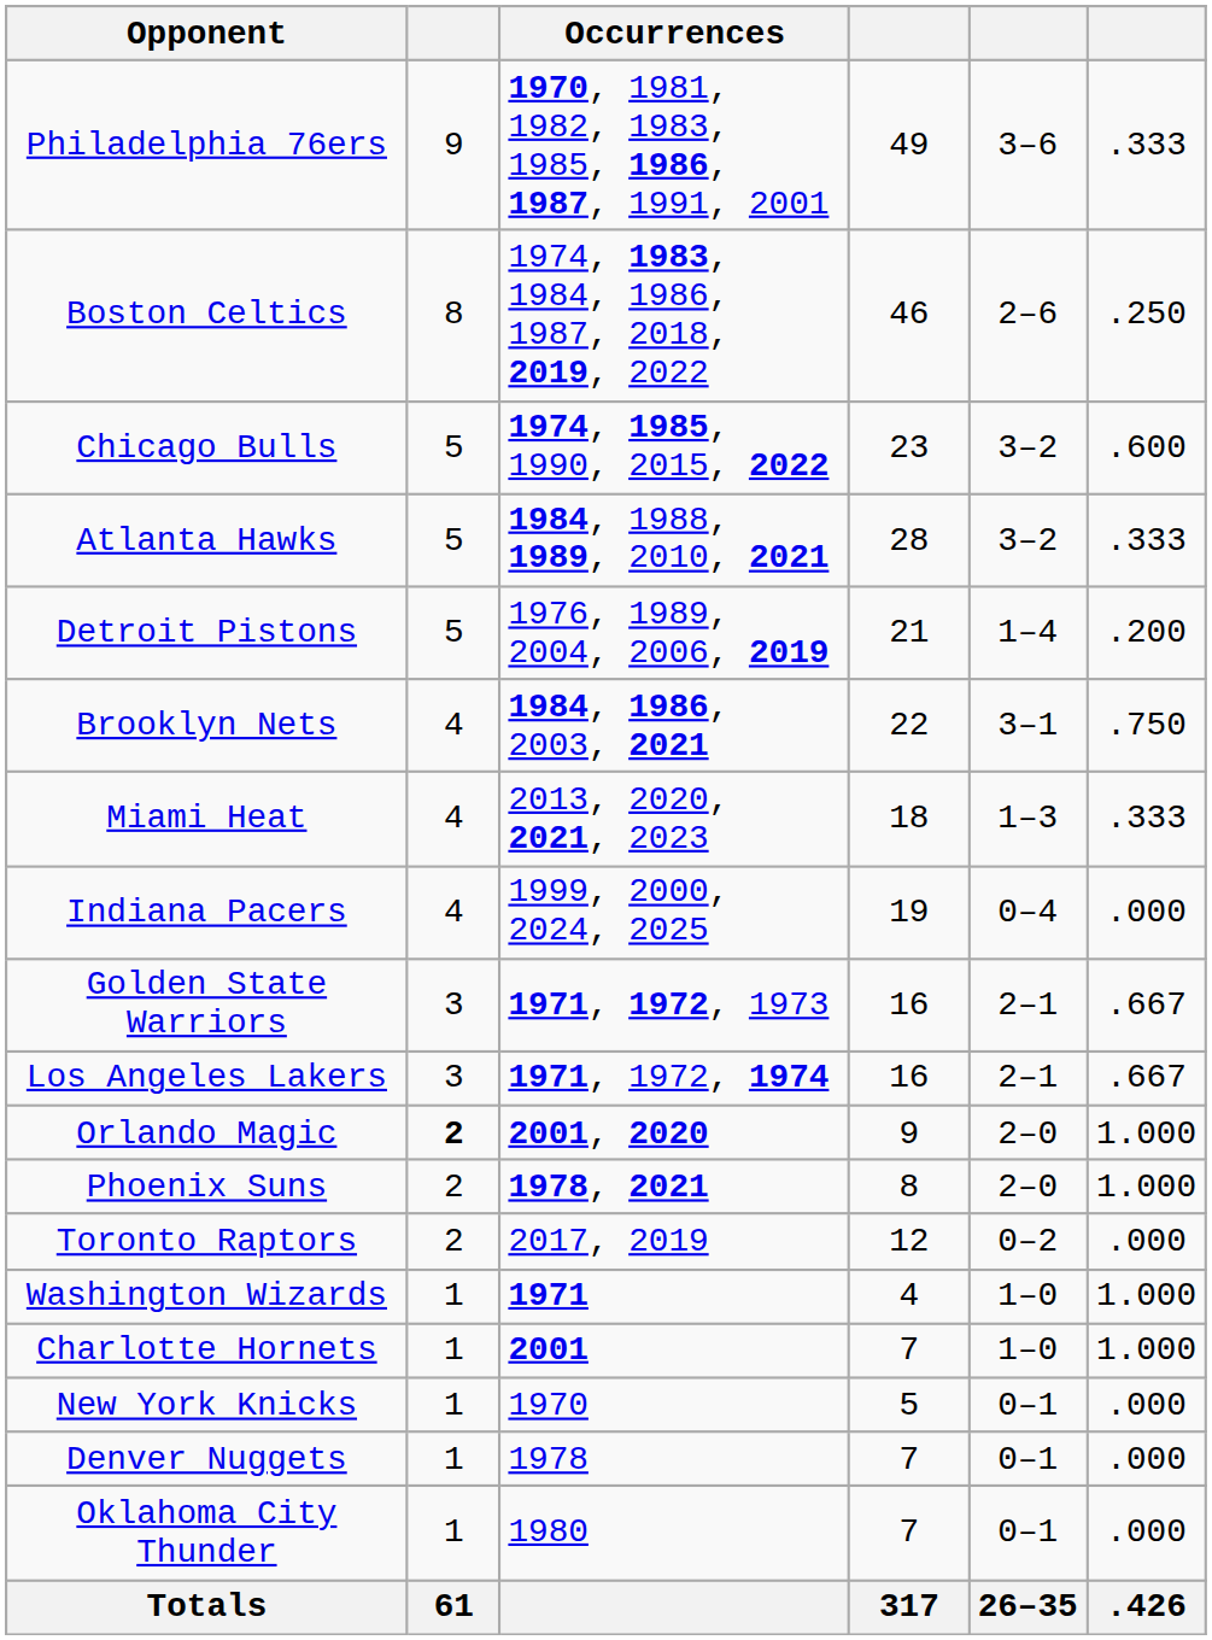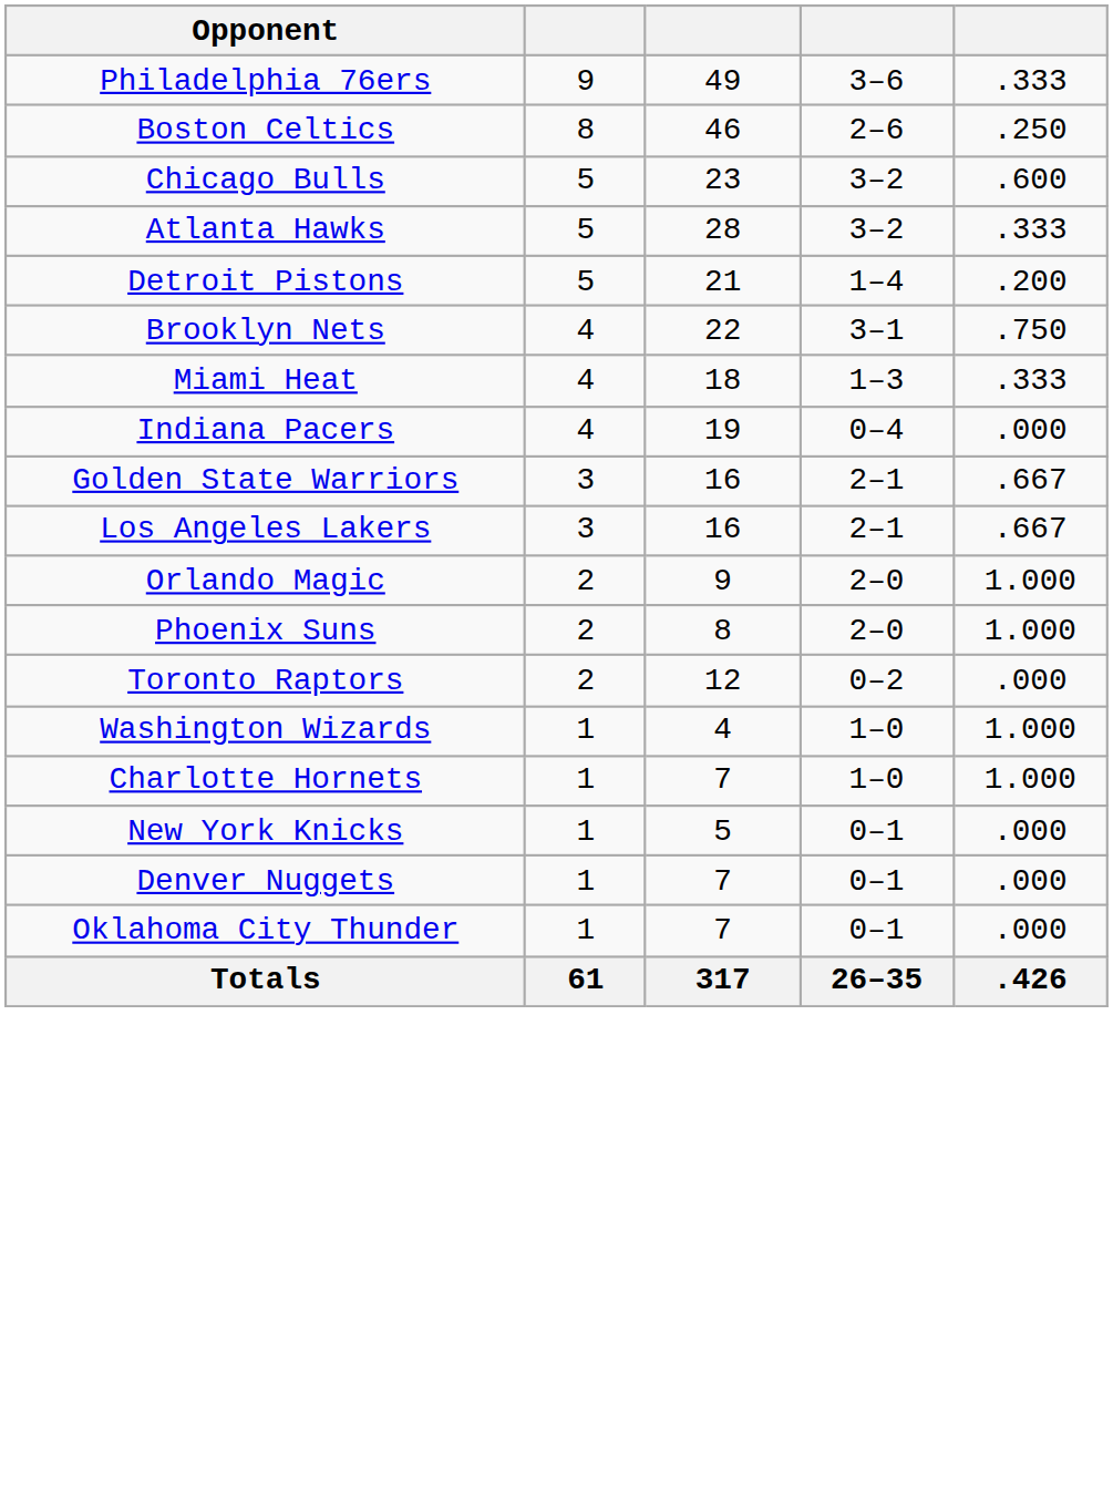 <table class="wikitable sortable" style="text-align: center; width: 75%;">
 <tr>
 <th width="150">Opponent</th>
 <th width="30"></th>
-<th>Occurrences</th>
 <th width="40"></th>
 <th width="40"></th>
 <th width="40"></th>
 </tr>
 <tr>
 <td><a href='#'>Philadelphia 76ers</a></td>
 <td>9</td>
-<td align=left><strong><a href='#'>1970</a></strong>, <a href='#'>1981</a>, <a href='#'>1982</a>, <a href='#'>1983</a>, <a href='#'>1985</a>, <strong><a href='#'>1986</a></strong>, <strong><a href='#'>1987</a></strong>, <a href='#'>1991</a>, <a href='#'>2001</a></td>
 <td>49</td>
 <td>3–6</td>
 <td>.333</td>
 </tr>
 <tr>
 <td><a href='#'>Boston Celtics</a></td>
 <td>8</td>
-<td align=left><a href='#'>1974</a>, <strong><a href='#'>1983</a></strong>, <a href='#'>1984</a>, <a href='#'>1986</a>, <a href='#'>1987</a>, <a href='#'>2018</a>, <strong><a href='#'>2019</a></strong>, <a href='#'>2022</a></td>
 <td>46</td>
 <td>2–6</td>
 <td>.250</td>
 </tr>
 <tr>
 <td><a href='#'>Chicago Bulls</a></td>
 <td>5</td>
-<td align=left><strong><a href='#'>1974</a></strong>, <strong><a href='#'>1985</a></strong>, <a href='#'>1990</a>, <a href='#'>2015</a>, <strong><a href='#'>2022</a></strong></td>
 <td>23</td>
 <td>3–2</td>
 <td>.600</td>
 </tr>
 <tr>
 <td><a href='#'>Atlanta Hawks</a></td>
 <td>5</td>
-<td align=left><strong><a href='#'>1984</a></strong>, <a href='#'>1988</a>, <strong><a href='#'>1989</a></strong>, <a href='#'>2010</a>, <strong><a href='#'>2021</a></strong></td>
 <td>28</td>
 <td>3–2</td>
 <td>.333</td>
 </tr>
 <tr>
 <td><a href='#'>Detroit Pistons</a></td>
 <td>5</td>
-<td align=left><a href='#'>1976</a>, <a href='#'>1989</a>, <a href='#'>2004</a>, <a href='#'>2006</a>, <strong><a href='#'>2019</a></strong></td>
 <td>21</td>
 <td>1–4</td>
 <td>.200</td>
 </tr>
 <tr>
 <td><a href='#'>Brooklyn Nets</a></td>
 <td>4</td>
-<td align=left><strong><a href='#'>1984</a></strong>, <strong><a href='#'>1986</a></strong>, <a href='#'>2003</a>, <strong><a href='#'>2021</a></strong></td>
 <td>22</td>
 <td>3–1</td>
 <td>.750</td>
 </tr>
 <tr>
 <td><a href='#'>Miami Heat</a></td>
 <td>4</td>
-<td align=left><a href='#'>2013</a>, <a href='#'>2020</a>, <strong><a href='#'>2021</a></strong>, <a href='#'>2023</a></td>
 <td>18</td>
 <td>1–3</td>
 <td>.333</td>
 </tr>
 <tr>
 <td><a href='#'>Indiana Pacers</a></td>
 <td>4</td>
-<td align=left><a href='#'>1999</a>, <a href='#'>2000</a>, <a href='#'>2024</a>, <a href='#'>2025</a></td>
 <td>19</td>
 <td>0–4</td>
 <td>.000</td>
 </tr>
 <tr>
 <td><a href='#'>Golden State Warriors</a></td>
 <td>3</td>
-<td align=left><strong><a href='#'>1971</a></strong>, <strong><a href='#'>1972</a></strong>, <a href='#'>1973</a></td>
 <td>16</td>
 <td>2–1</td>
 <td>.667</td>
 </tr>
 <tr>
 <td><a href='#'>Los Angeles Lakers</a></td>
 <td>3</td>
-<td align=left><strong><a href='#'>1971</a></strong>, <a href='#'>1972</a>, <strong><a href='#'>1974</a></strong></td>
 <td>16</td>
 <td>2–1</td>
 <td>.667</td>
 </tr>
 <tr>
 <td><a href='#'>Orlando Magic</a></td>
-<td><strong>2</strong></td>
-<td align=left><strong><a href='#'>2001</a></strong>, <strong><a href='#'>2020</a></strong></td>
+<td>2</td>
 <td>9</td>
 <td>2–0</td>
 <td>1.000</td>
 </tr>
 <tr>
 <td><a href='#'>Phoenix Suns</a></td>
 <td>2</td>
-<td align=left><strong><a href='#'>1978</a></strong>, <strong><a href='#'>2021</a></strong></td>
 <td>8</td>
 <td>2–0</td>
 <td>1.000</td>
 </tr>
 <tr>
 <td><a href='#'>Toronto Raptors</a></td>
 <td>2</td>
-<td align=left><a href='#'>2017</a>, <a href='#'>2019</a></td>
 <td>12</td>
 <td>0–2</td>
 <td>.000</td>
 </tr>
 <tr>
 <td><a href='#'>Washington Wizards</a></td>
 <td>1</td>
-<td align=left><strong><a href='#'>1971</a></strong></td>
 <td>4</td>
 <td>1–0</td>
 <td>1.000</td>
 </tr>
 <tr>
 <td><a href='#'>Charlotte Hornets</a></td>
 <td>1</td>
-<td align=left><strong><a href='#'>2001</a></strong></td>
 <td>7</td>
 <td>1–0</td>
 <td>1.000</td>
 </tr>
 <tr>
 <td><a href='#'>New York Knicks</a></td>
 <td>1</td>
-<td align=left><a href='#'>1970</a></td>
 <td>5</td>
 <td>0–1</td>
 <td>.000</td>
 </tr>
 <tr>
 <td><a href='#'>Denver Nuggets</a></td>
 <td>1</td>
-<td align=left><a href='#'>1978</a></td>
 <td>7</td>
 <td>0–1</td>
 <td>.000</td>
 </tr>
 <tr>
 <td><a href='#'>Oklahoma City Thunder</a></td>
 <td>1</td>
-<td align=left><a href='#'>1980</a></td>
 <td>7</td>
 <td>0–1</td>
 <td>.000</td>
 </tr>
 <tr>
 <th width="150">Totals</th>
 <th width="30">61</th>
-<th></th>
 <th width="40">317</th>
 <th width="40">26–35</th>
 <th width="40">.426</th>
 </tr>
 </table>
